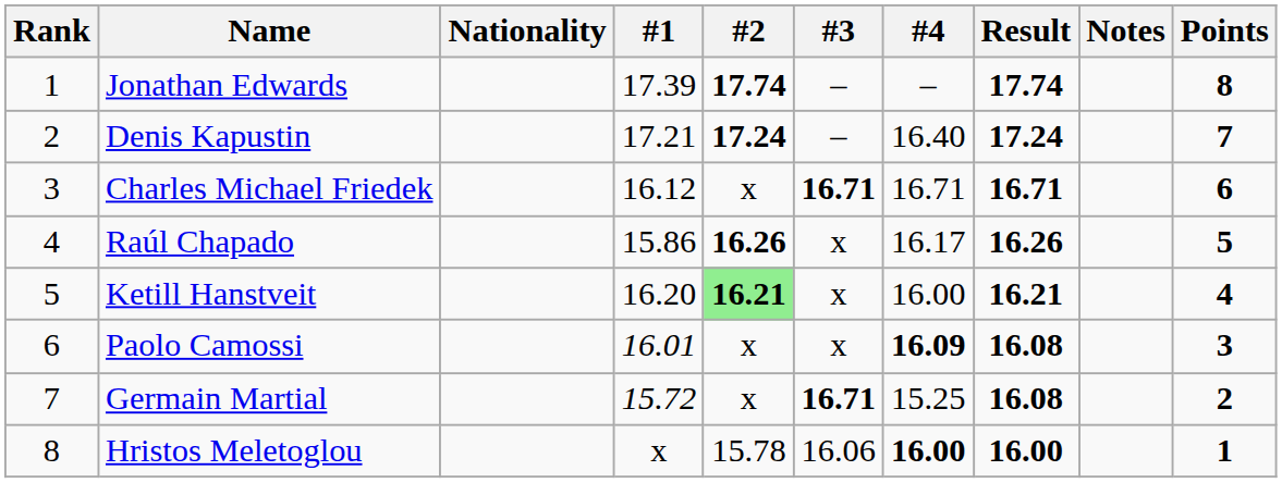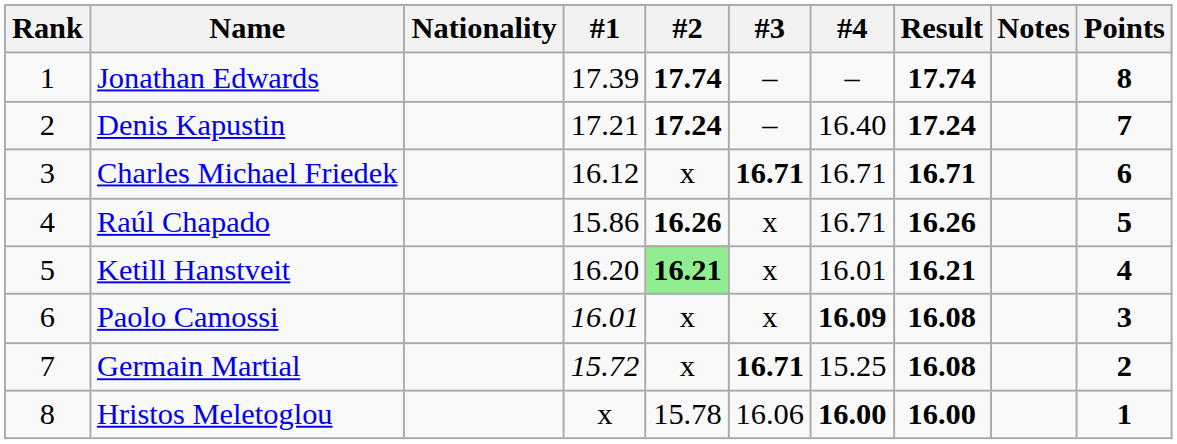 <table class="wikitable sortable" style="text-align:center">
 <tr>
 <th>Rank</th>
 <th>Name</th>
 <th>Nationality</th>
 <th>#1</th>
 <th>#2</th>
 <th>#3</th>
 <th>#4</th>
 <th>Result</th>
 <th>Notes</th>
 <th>Points</th>
 </tr>
 <tr>
 <td>1</td>
 <td align=left><a href='#'>Jonathan Edwards</a></td>
 <td align=left></td>
 <td>17.39</td>
 <td><strong>17.74</strong></td>
 <td>–</td>
 <td>–</td>
 <td><strong>17.74</strong></td>
 <td></td>
 <td><strong>8</strong></td>
 </tr>
 <tr>
 <td>2</td>
 <td align=left><a href='#'>Denis Kapustin</a></td>
 <td align=left></td>
 <td>17.21</td>
 <td><strong>17.24</strong></td>
 <td>–</td>
 <td>16.40</td>
 <td><strong>17.24</strong></td>
 <td></td>
 <td><strong>7</strong></td>
 </tr>
 <tr>
 <td>3</td>
 <td align=left><a href='#'>Charles Michael Friedek</a></td>
 <td align=left></td>
 <td>16.12</td>
 <td>x</td>
 <td><strong>16.71</strong></td>
 <td>16.71</td>
 <td><strong>16.71</strong></td>
 <td></td>
 <td><strong>6</strong></td>
 </tr>
 <tr>
 <td>4</td>
 <td align=left><a href='#'>Raúl Chapado</a></td>
 <td align=left></td>
 <td>15.86</td>
 <td><strong>16.26</strong></td>
 <td>x</td>
-<td>16.17</td>
+<td>16.71</td>
 <td><strong>16.26</strong></td>
 <td></td>
 <td><strong>5</strong></td>
 </tr>
 <tr>
 <td>5</td>
 <td align=left><a href='#'>Ketill Hanstveit</a></td>
 <td align=left></td>
 <td>16.20</td>
 <td style="background: lightgreen;"><strong>16.21</strong></td>
 <td>x</td>
-<td>16.00</td>
+<td>16.01</td>
 <td><strong>16.21</strong></td>
 <td></td>
 <td><strong>4</strong></td>
 </tr>
 <tr>
 <td>6</td>
 <td align=left><a href='#'>Paolo Camossi</a></td>
 <td align=left></td>
 <td><em>16.01</em></td>
 <td>x</td>
 <td>x</td>
 <td><strong>16.09</strong></td>
 <td><strong>16.08</strong></td>
 <td></td>
 <td><strong>3</strong></td>
 </tr>
 <tr>
 <td>7</td>
 <td align=left><a href='#'>Germain Martial</a></td>
 <td align=left></td>
 <td><em>15.72</em></td>
 <td>x</td>
 <td><strong>16.71</strong></td>
 <td>15.25</td>
 <td><strong>16.08</strong></td>
 <td></td>
 <td><strong>2</strong></td>
 </tr>
 <tr>
 <td>8</td>
 <td align=left><a href='#'>Hristos Meletoglou</a></td>
 <td align=left></td>
 <td>x</td>
 <td>15.78</td>
 <td>16.06</td>
 <td><strong>16.00</strong></td>
 <td><strong>16.00</strong></td>
 <td></td>
 <td><strong>1</strong></td>
 </tr>
 </table>
